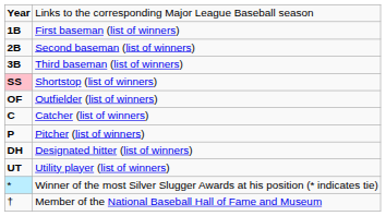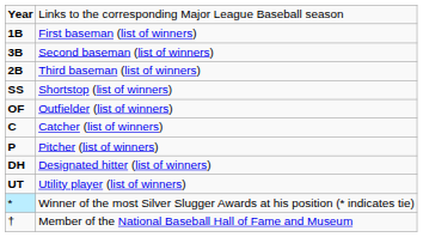 <table class="wikitable">
 <tr>
 <td><strong>Year</strong></td>
 <td>Links to the corresponding Major League Baseball season</td>
 </tr>
 <tr>
 <td><strong>1B</strong></td>
 <td><a href='#'>First baseman</a> (<a href='#'>list of winners</a>)</td>
 </tr>
 <tr>
-<td><strong>2B</strong></td>
+<td><strong>3B</strong></td>
 <td><a href='#'>Second baseman</a> (<a href='#'>list of winners</a>)</td>
 </tr>
 <tr>
-<td><strong>3B</strong></td>
+<td><strong>2B</strong></td>
 <td><a href='#'>Third baseman</a> (<a href='#'>list of winners</a>)</td>
 </tr>
 <tr>
-<td style="background: pink;"><strong>SS</strong></td>
+<td><strong>SS</strong></td>
 <td><a href='#'>Shortstop</a> (<a href='#'>list of winners</a>)</td>
 </tr>
 <tr>
 <td><strong>OF</strong></td>
 <td><a href='#'>Outfielder</a> (<a href='#'>list of winners</a>)</td>
 </tr>
 <tr>
 <td><strong>C</strong></td>
 <td><a href='#'>Catcher</a> (<a href='#'>list of winners</a>)</td>
 </tr>
 <tr>
 <td><strong>P</strong></td>
 <td><a href='#'>Pitcher</a> (<a href='#'>list of winners</a>)</td>
 </tr>
 <tr>
 <td><strong>DH</strong></td>
 <td><a href='#'>Designated hitter</a> (<a href='#'>list of winners</a>)</td>
 </tr>
 <tr>
 <td><strong>UT</strong></td>
 <td><a href='#'>Utility player</a> (<a href='#'>list of winners</a>)</td>
 </tr>
 <tr>
 <td bgcolor="#bbeeff">*</td>
 <td>Winner of the most Silver Slugger Awards at his position (* indicates tie)</td>
 </tr>
 <tr>
 <td>†</td>
 <td>Member of the <a href='#'>National Baseball Hall of Fame and Museum</a></td>
 </tr>
 </table>
